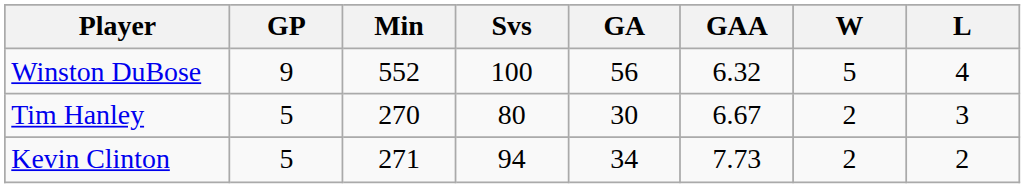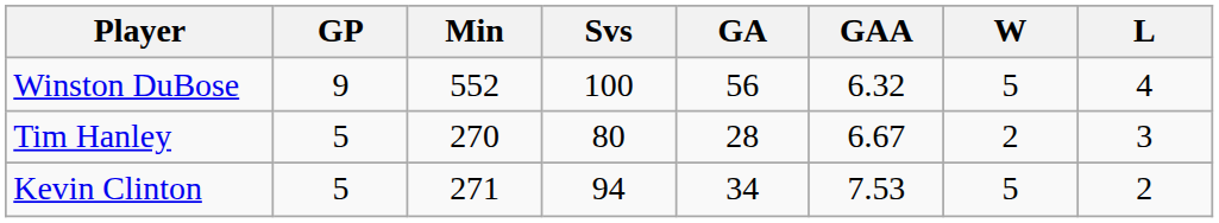 <table class="wikitable">
 <tr>
 <th bgcolor="#DDDDFF" width="20%">Player</th>
 <th bgcolor="#DDDDFF" width="10%">GP</th>
 <th bgcolor="#DDDDFF" width="10%">Min</th>
 <th bgcolor="#DDDDFF" width="10%">Svs</th>
 <th bgcolor="#DDDDFF" width="10%">GA</th>
 <th bgcolor="#DDDDFF" width="10%">GAA</th>
 <th bgcolor="#DDDDFF" width="10%">W</th>
 <th bgcolor="#DDDDFF" width="10%">L</th>
 </tr>
 <tr align=center>
 <td align=left><a href='#'>Winston DuBose</a></td>
 <td>9</td>
 <td>552</td>
 <td>100</td>
 <td>56</td>
 <td>6.32</td>
 <td>5</td>
 <td>4</td>
 </tr>
 <tr align=center>
 <td align=left><a href='#'>Tim Hanley</a></td>
 <td>5</td>
 <td>270</td>
 <td>80</td>
-<td>30</td>
+<td>28</td>
 <td>6.67</td>
 <td>2</td>
 <td>3</td>
 </tr>
 <tr align=center>
 <td align=left><a href='#'>Kevin Clinton</a></td>
 <td>5</td>
 <td>271</td>
 <td>94</td>
 <td>34</td>
-<td>7.73</td>
-<td>2</td>
+<td>7.53</td>
+<td>5</td>
 <td>2</td>
 </tr>
 </table>
